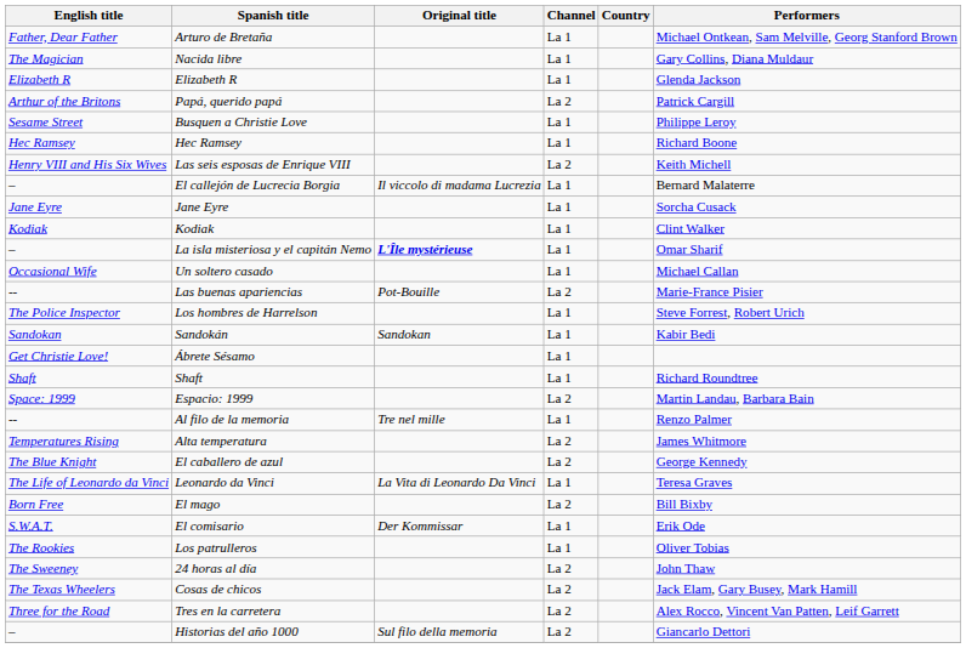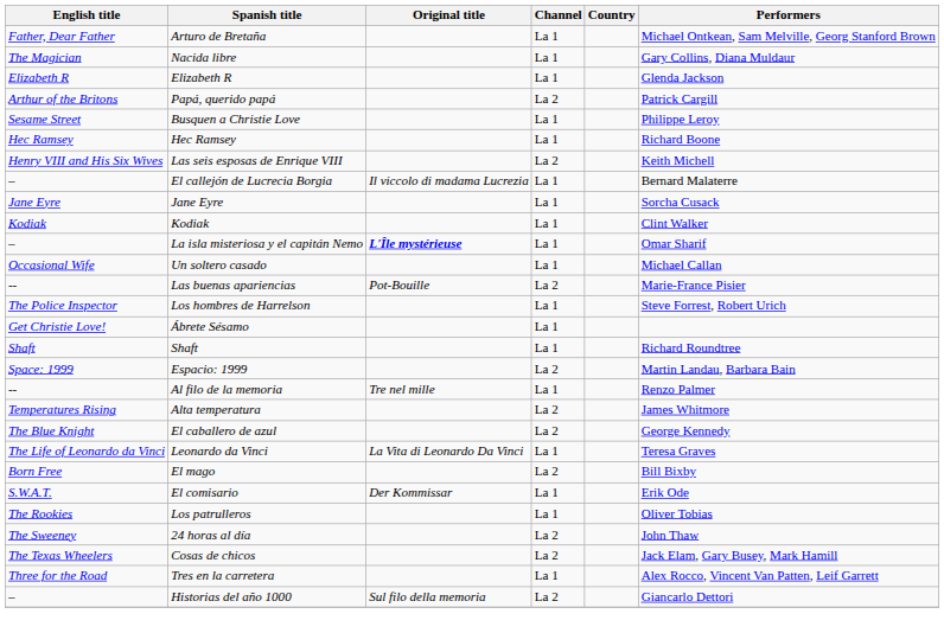 <table class="wikitable sortable">
 <tr bgcolor="#ececec" valign=top>
 <th>English title</th>
 <th>Spanish title</th>
 <th>Original title</th>
 <th>Channel</th>
 <th>Country</th>
 <th>Performers</th>
 </tr>
 <tr>
 <td><em><a href='#'>Father, Dear Father</a></em></td>
 <td><em>Arturo de Bretaña</em></td>
 <td></td>
 <td>La 1</td>
 <td></td>
 <td><a href='#'>Michael Ontkean</a>, <a href='#'>Sam Melville</a>, <a href='#'>Georg Stanford Brown</a></td>
 </tr>
 <tr>
 <td><em><a href='#'>The Magician</a></em></td>
 <td><em>Nacida libre</em></td>
 <td></td>
 <td>La 1</td>
 <td></td>
 <td><a href='#'>Gary Collins</a>, <a href='#'>Diana Muldaur</a></td>
 </tr>
 <tr>
 <td><em><a href='#'>Elizabeth R</a></em></td>
 <td><em>Elizabeth R</em></td>
 <td></td>
 <td>La 1</td>
 <td></td>
 <td><a href='#'>Glenda Jackson</a></td>
 </tr>
 <tr>
 <td><em><a href='#'>Arthur of the Britons</a></em></td>
 <td><em>Papá, querido papá</em></td>
 <td></td>
 <td>La 2</td>
 <td></td>
 <td><a href='#'>Patrick Cargill</a></td>
 </tr>
 <tr>
 <td><em><a href='#'>Sesame Street</a></em></td>
 <td><em> Busquen a Christie Love</em></td>
 <td></td>
 <td>La 1</td>
 <td></td>
 <td><a href='#'>Philippe Leroy</a></td>
 </tr>
 <tr>
 <td><em><a href='#'>Hec Ramsey</a></em></td>
 <td><em>Hec Ramsey</em></td>
 <td></td>
 <td>La 1</td>
 <td></td>
 <td><a href='#'>Richard Boone</a></td>
 </tr>
 <tr>
 <td><em><a href='#'>Henry VIII and His Six Wives</a></em></td>
 <td><em>Las seis esposas de Enrique VIII</em></td>
 <td></td>
 <td>La 2</td>
 <td></td>
 <td><a href='#'>Keith Michell</a></td>
 </tr>
 <tr>
 <td>–</td>
 <td><em>El callejón de Lucrecia Borgia</em></td>
 <td><em>Il viccolo di madama Lucrezia</em></td>
 <td>La 1</td>
 <td></td>
 <td>Bernard Malaterre</td>
 </tr>
 <tr>
 <td><em><a href='#'>Jane Eyre</a></em></td>
 <td><em>Jane Eyre</em></td>
 <td></td>
 <td>La 1</td>
 <td></td>
 <td><a href='#'>Sorcha Cusack</a></td>
 </tr>
 <tr>
 <td><em><a href='#'>Kodiak</a></em></td>
 <td><em>Kodiak</em></td>
 <td></td>
 <td>La 1</td>
 <td></td>
 <td><a href='#'>Clint Walker</a></td>
 </tr>
 <tr>
 <td>–</td>
 <td><em> La isla misteriosa y el capitán Nemo</em></td>
 <td><strong><em><a href='#'>L'Île mystérieuse</a></em></strong></td>
 <td>La 1</td>
 <td></td>
 <td><a href='#'>Omar Sharif</a></td>
 </tr>
 <tr>
 <td><em><a href='#'>Occasional Wife</a></em></td>
 <td><em>Un soltero casado</em></td>
 <td></td>
 <td>La 1</td>
 <td></td>
 <td><a href='#'>Michael Callan</a></td>
 </tr>
 <tr>
 <td>--</td>
 <td><em>Las buenas apariencias</em></td>
 <td><em>Pot-Bouille</em></td>
 <td>La 2</td>
 <td></td>
 <td><a href='#'>Marie-France Pisier</a></td>
 </tr>
 <tr>
 <td><em><a href='#'>The Police Inspector</a></em></td>
 <td><em>Los hombres de Harrelson</em></td>
 <td></td>
 <td>La 1</td>
 <td></td>
 <td><a href='#'>Steve Forrest</a>, <a href='#'>Robert Urich</a></td>
 </tr>
 <tr>
-<td><em><a href='#'>Sandokan</a></em></td>
-<td><em>Sandokán</em></td>
-<td><em>Sandokan</em></td>
-<td>La 1</td>
-<td></td>
-<td><a href='#'>Kabir Bedi</a></td>
-</tr>
-<tr>
 <td><em><a href='#'>Get Christie Love!</a></em></td>
 <td><em>Ábrete Sésamo</em></td>
 <td></td>
 <td>La 1</td>
 <td></td>
 <td></td>
 </tr>
 <tr>
 <td><em><a href='#'>Shaft</a></em></td>
 <td><em> Shaft</em></td>
 <td></td>
 <td>La 1</td>
 <td></td>
 <td><a href='#'>Richard Roundtree</a></td>
 </tr>
 <tr>
 <td><em><a href='#'>Space: 1999</a></em></td>
 <td><em>Espacio: 1999</em></td>
 <td></td>
 <td>La 2</td>
 <td></td>
 <td><a href='#'>Martin Landau</a>, <a href='#'>Barbara Bain</a></td>
 </tr>
 <tr>
 <td>--</td>
 <td><em>Al filo de la memoria</em></td>
 <td><em>Tre nel mille</em></td>
 <td>La 1</td>
 <td></td>
 <td><a href='#'>Renzo Palmer</a></td>
 </tr>
 <tr>
 <td><em><a href='#'>Temperatures Rising</a></em></td>
 <td><em>Alta temperatura</em></td>
 <td></td>
 <td>La 2</td>
 <td></td>
 <td><a href='#'>James Whitmore</a></td>
 </tr>
 <tr>
 <td><em><a href='#'>The Blue Knight</a></em></td>
 <td><em>El caballero de azul</em></td>
 <td></td>
 <td>La 2</td>
 <td></td>
 <td><a href='#'>George Kennedy</a></td>
 </tr>
 <tr>
 <td><em><a href='#'>The Life of Leonardo da Vinci</a></em></td>
 <td><em>Leonardo da Vinci</em></td>
 <td><em>La Vita di Leonardo Da Vinci</em></td>
 <td>La 1</td>
 <td></td>
 <td><a href='#'>Teresa Graves</a></td>
 </tr>
 <tr>
 <td><em><a href='#'>Born Free</a></em></td>
 <td><em>El mago</em></td>
 <td></td>
 <td>La 2</td>
 <td></td>
 <td><a href='#'>Bill Bixby</a></td>
 </tr>
 <tr>
 <td><em><a href='#'>S.W.A.T.</a></em></td>
 <td><em>El comisario</em></td>
 <td><em>Der Kommissar</em></td>
 <td>La 1</td>
 <td></td>
 <td><a href='#'>Erik Ode</a></td>
 </tr>
 <tr>
 <td><em><a href='#'>The Rookies</a></em></td>
 <td><em>Los patrulleros</em></td>
 <td></td>
 <td>La 1</td>
 <td></td>
 <td><a href='#'>Oliver Tobias</a></td>
 </tr>
 <tr>
 <td><em><a href='#'>The Sweeney</a></em></td>
 <td><em>24 horas al día</em></td>
 <td></td>
 <td>La 2</td>
 <td></td>
 <td><a href='#'>John Thaw</a></td>
 </tr>
 <tr>
 <td><em><a href='#'>The Texas Wheelers</a></em></td>
 <td><em>Cosas de chicos</em></td>
 <td></td>
 <td>La 2</td>
 <td></td>
 <td><a href='#'>Jack Elam</a>, <a href='#'>Gary Busey</a>, <a href='#'>Mark Hamill</a></td>
 </tr>
 <tr>
 <td><em><a href='#'>Three for the Road</a></em></td>
 <td><em> Tres en la carretera</em></td>
 <td></td>
-<td>La 2</td>
+<td>La 1</td>
 <td></td>
 <td><a href='#'>Alex Rocco</a>, <a href='#'>Vincent Van Patten</a>, <a href='#'>Leif Garrett</a></td>
 </tr>
 <tr>
 <td>–</td>
 <td><em>Historias del año 1000</em></td>
 <td><em>Sul filo della memoria</em></td>
 <td>La 2</td>
 <td></td>
 <td><a href='#'>Giancarlo Dettori</a></td>
 </tr>
 <tr>
 </tr>
 </table>
